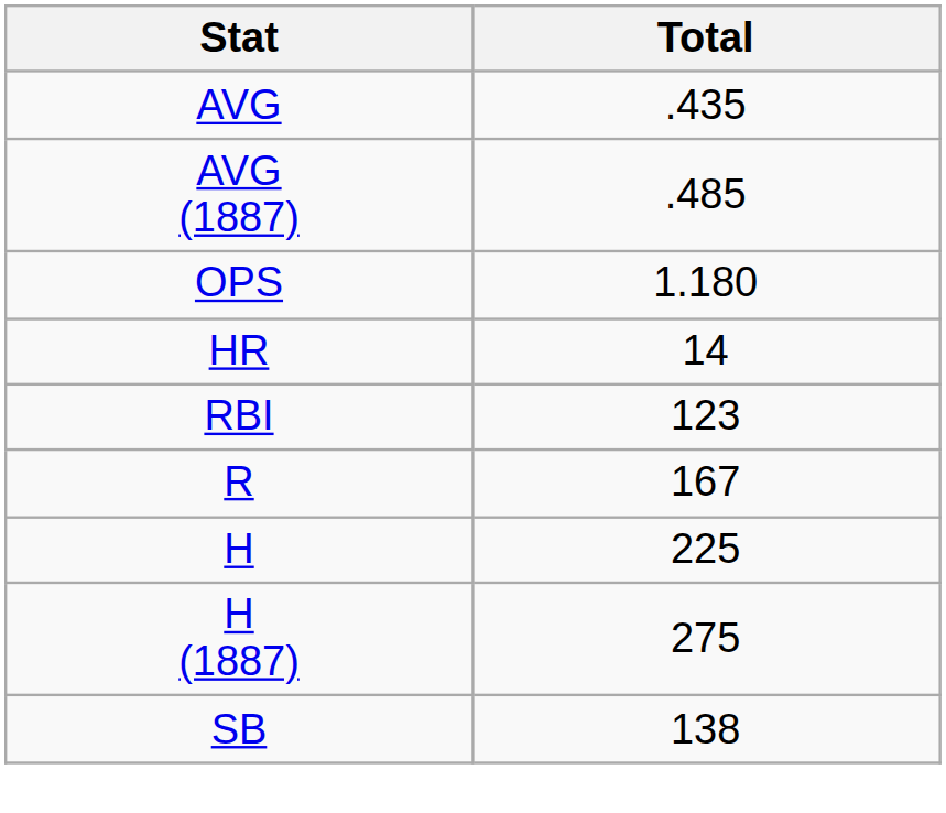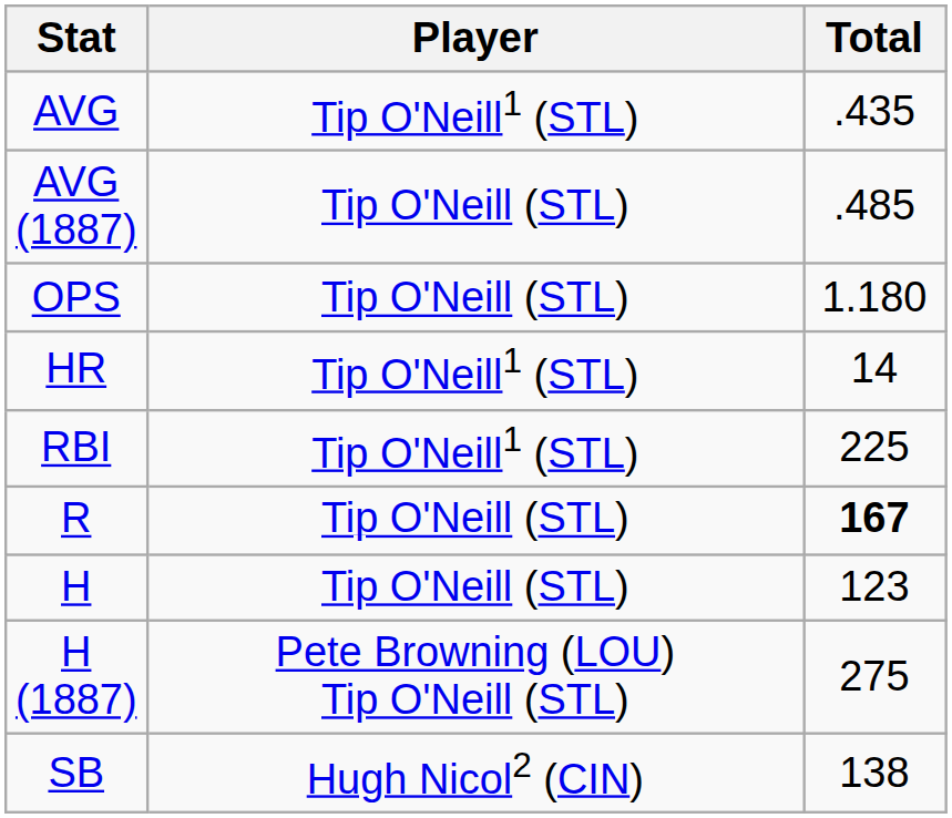 <table class="wikitable" style="text-align:center;">
 <tr>
 <th style="width:15%;">Stat</th>
+<th>Player</th>
 <th style="width:15%;">Total</th>
 </tr>
 <tr>
 <td><a href='#'>AVG</a></td>
+<td><a href='#'>Tip O'Neill</a><sup>1</sup> (<a href='#'>STL</a>)</td>
 <td>.435</td>
 </tr>
 <tr>
 <td><a href='#'>AVG<br>(1887)</a></td>
+<td><a href='#'>Tip O'Neill</a> (<a href='#'>STL</a>)</td>
 <td>.485</td>
 </tr>
 <tr>
 <td><a href='#'>OPS</a></td>
+<td><a href='#'>Tip O'Neill</a> (<a href='#'>STL</a>)</td>
 <td>1.180</td>
 </tr>
 <tr>
 <td><a href='#'>HR</a></td>
+<td><a href='#'>Tip O'Neill</a><sup>1</sup> (<a href='#'>STL</a>)</td>
 <td>14</td>
 </tr>
 <tr>
 <td><a href='#'>RBI</a></td>
+<td><a href='#'>Tip O'Neill</a><sup>1</sup> (<a href='#'>STL</a>)</td>
+<td>225</td>
+</tr>
+<tr>
+<td><a href='#'>R</a></td>
+<td><a href='#'>Tip O'Neill</a> (<a href='#'>STL</a>)</td>
+<td><strong>167</strong></td>
+</tr>
+<tr>
+<td><a href='#'>H</a></td>
+<td><a href='#'>Tip O'Neill</a> (<a href='#'>STL</a>)</td>
 <td>123</td>
 </tr>
 <tr>
-<td><a href='#'>R</a></td>
-<td>167</td>
-</tr>
-<tr>
-<td><a href='#'>H</a></td>
-<td>225</td>
-</tr>
-<tr>
 <td><a href='#'>H<br>(1887)</a></td>
+<td><a href='#'>Pete Browning</a> (<a href='#'>LOU</a>)<br><a href='#'>Tip O'Neill</a> (<a href='#'>STL</a>)</td>
 <td>275</td>
 </tr>
 <tr>
 <td><a href='#'>SB</a></td>
+<td><a href='#'>Hugh Nicol</a><sup>2</sup> (<a href='#'>CIN</a>)</td>
 <td>138</td>
 </tr>
 </table>
